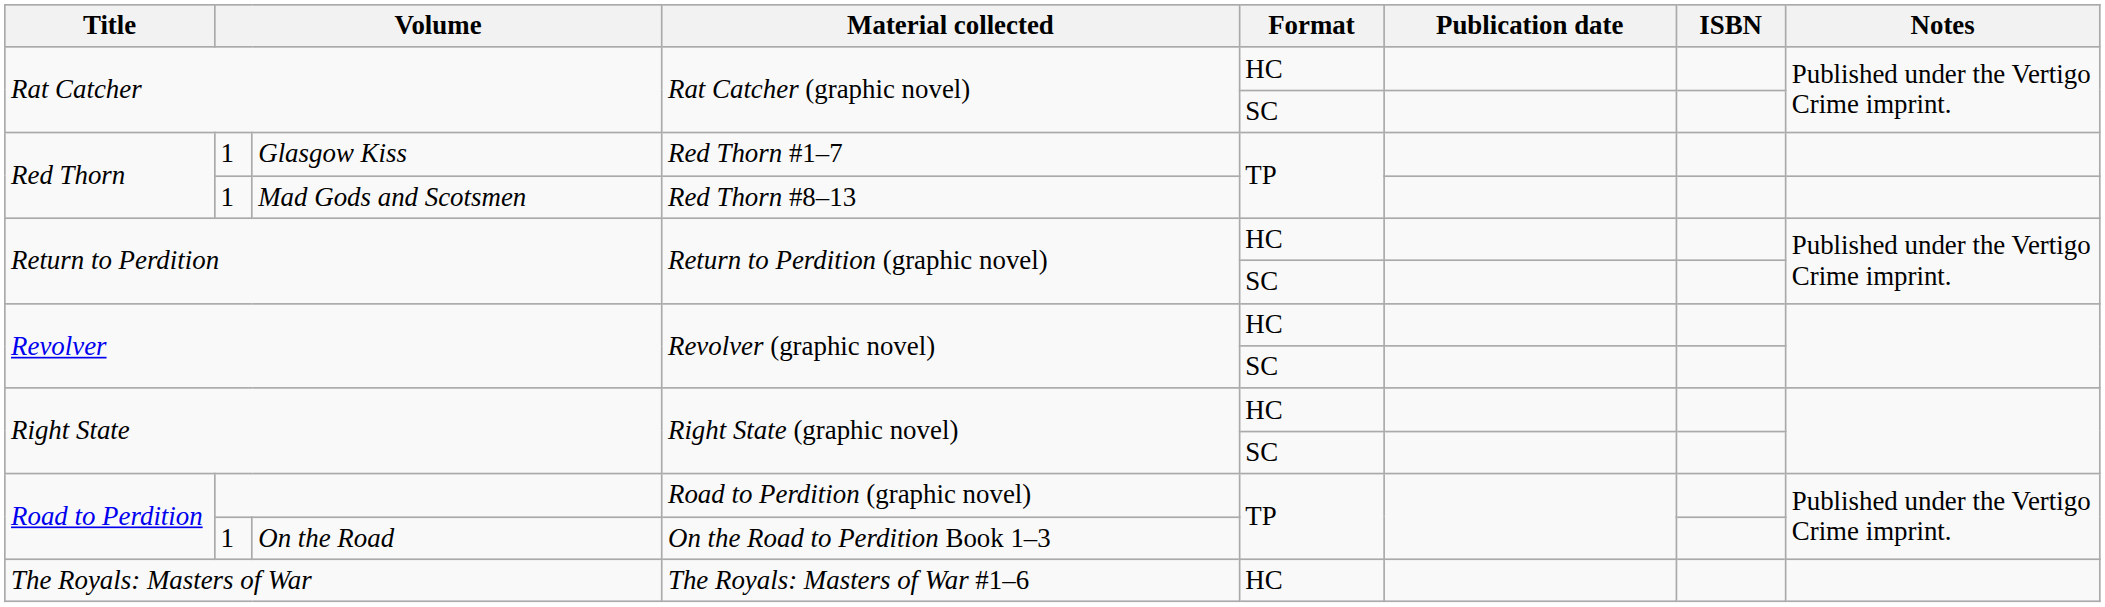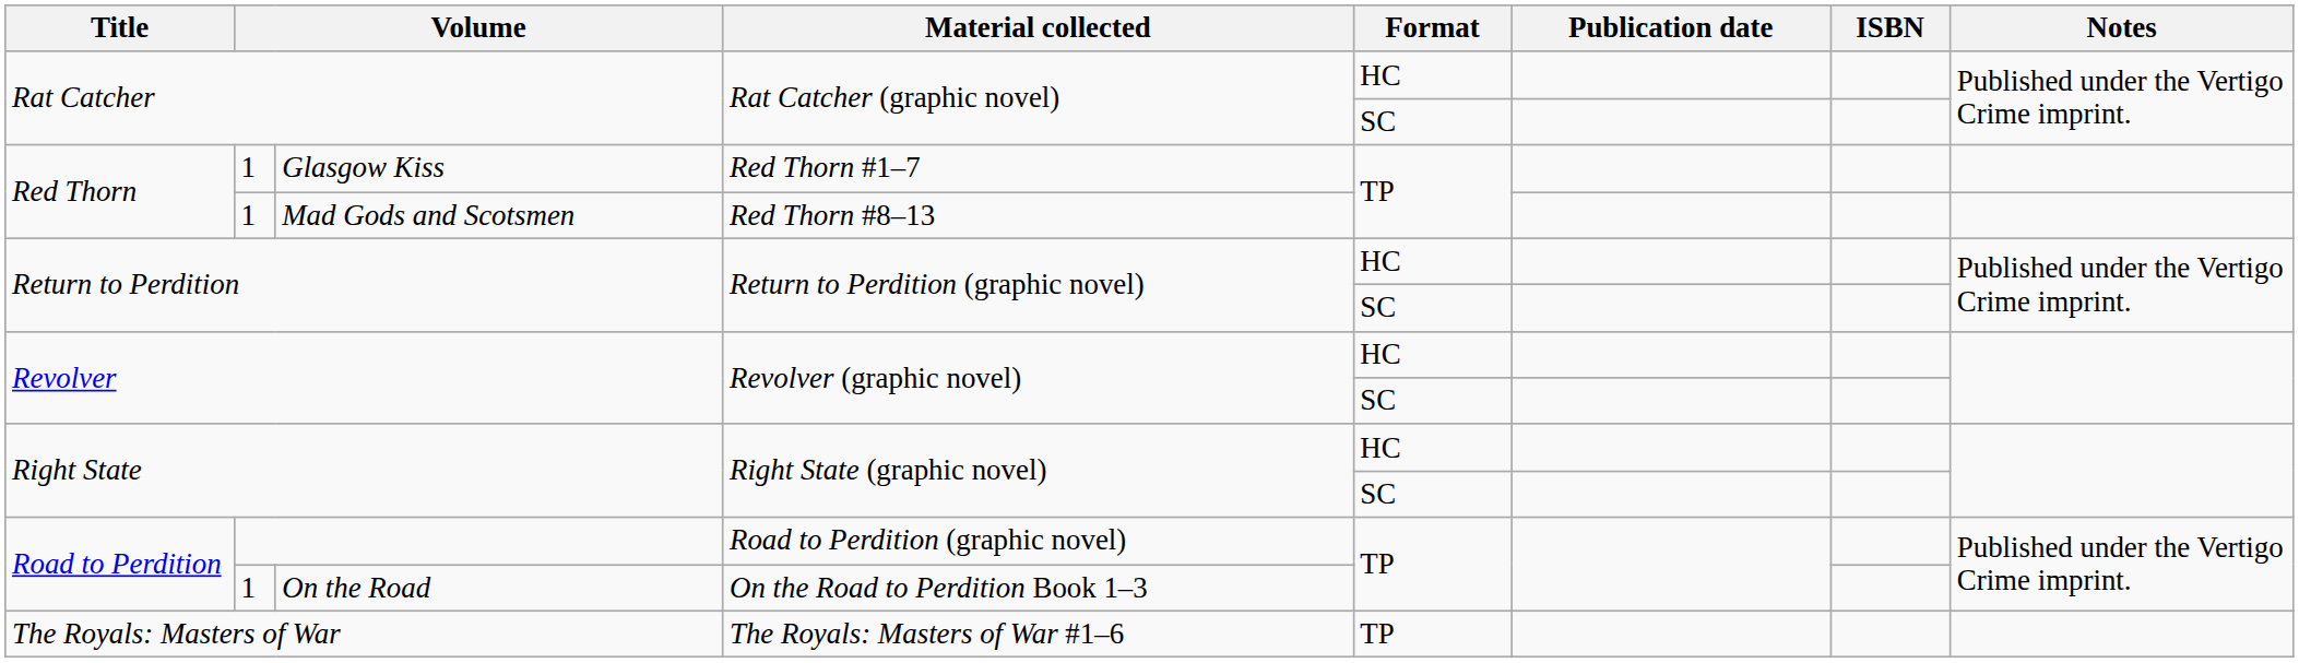 <table class="wikitable">
 <tr>
 <th width="10%">Title</th>
 <th colspan="2">Volume</th>
 <th>Material collected</th>
 <th>Format</th>
 <th>Publication date</th>
 <th>ISBN</th>
 <th width="15%">Notes</th>
 </tr>
 <tr>
 <td colspan="3" rowspan="2"><em>Rat Catcher</em></td>
 <td rowspan="2"><em>Rat Catcher</em> (graphic novel)</td>
 <td>HC</td>
 <td></td>
 <td></td>
 <td rowspan="2">Published under the Vertigo Crime imprint.</td>
 </tr>
 <tr>
 <td>SC</td>
 <td></td>
 <td></td>
 </tr>
 <tr>
 <td rowspan="2"><em>Red Thorn</em></td>
 <td>1</td>
 <td><em>Glasgow Kiss</em></td>
 <td><em>Red Thorn</em> #1–7</td>
 <td rowspan="2">TP</td>
 <td></td>
 <td></td>
 <td></td>
 </tr>
 <tr>
 <td>1</td>
 <td><em>Mad Gods and Scotsmen</em></td>
 <td><em>Red Thorn</em> #8–13</td>
 <td></td>
 <td></td>
 <td></td>
 </tr>
 <tr>
 <td colspan="3" rowspan="2"><em>Return to Perdition</em></td>
 <td rowspan="2"><em>Return to Perdition</em> (graphic novel)</td>
 <td>HC</td>
 <td></td>
 <td></td>
 <td rowspan="2">Published under the Vertigo Crime imprint.</td>
 </tr>
 <tr>
 <td>SC</td>
 <td></td>
 <td></td>
 </tr>
 <tr>
 <td colspan="3" rowspan="2"><em><a href='#'>Revolver</a></em></td>
 <td rowspan="2"><em>Revolver</em> (graphic novel)</td>
 <td>HC</td>
 <td></td>
 <td></td>
 <td rowspan="2"></td>
 </tr>
 <tr>
 <td>SC</td>
 <td></td>
 <td></td>
 </tr>
 <tr>
 <td colspan="3" rowspan="2"><em>Right State</em></td>
 <td rowspan="2"><em>Right State</em> (graphic novel)</td>
 <td>HC</td>
 <td></td>
 <td></td>
 <td rowspan="2"></td>
 </tr>
 <tr>
 <td>SC</td>
 <td></td>
 <td></td>
 </tr>
 <tr>
 <td rowspan="2"><em><a href='#'>Road to Perdition</a></em></td>
 <td colspan="2"></td>
 <td><em>Road to Perdition</em> (graphic novel)</td>
 <td rowspan="2">TP</td>
 <td rowspan="2"></td>
 <td></td>
 <td rowspan="2">Published under the Vertigo Crime imprint.</td>
 </tr>
 <tr>
 <td>1</td>
 <td><em>On the Road</em></td>
 <td><em>On the Road to Perdition</em> Book 1–3</td>
 <td></td>
 </tr>
 <tr>
 <td colspan="3"><em>The Royals: Masters of War</em></td>
 <td><em>The Royals: Masters of War</em> #1–6</td>
-<td>HC</td>
+<td>TP</td>
 <td></td>
 <td></td>
 <td></td>
 </tr>
 </table>
